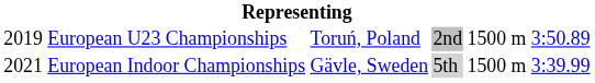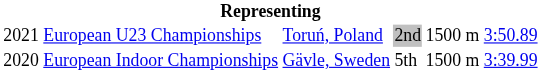 <table>
 <tr>
 <th colspan="6">Representing </th>
 </tr>
 <tr>
-<td>2019</td>
+<td>2021</td>
 <td><a href='#'>European U23 Championships</a></td>
 <td><a href='#'>Toruń, Poland</a></td>
 <td bgcolor=silver>2nd</td>
 <td>1500 m</td>
 <td><a href='#'>3:50.89</a></td>
 </tr>
 <tr>
-<td>2021</td>
+<td>2020</td>
 <td><a href='#'>European Indoor Championships</a></td>
 <td><a href='#'>Gävle, Sweden</a></td>
-<td style="background: lightgrey;">5th</td>
+<td>5th</td>
 <td>1500 m</td>
 <td><a href='#'>3:39.99</a></td>
 </tr>
 </table>
